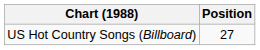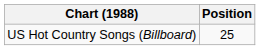 <table class="wikitable">
 <tr>
 <th>Chart (1988)</th>
 <th>Position</th>
 </tr>
 <tr>
 <td>US Hot Country Songs (<em>Billboard</em>)</td>
-<td align="center">27</td>
+<td align="center">25</td>
 </tr>
 </table>
